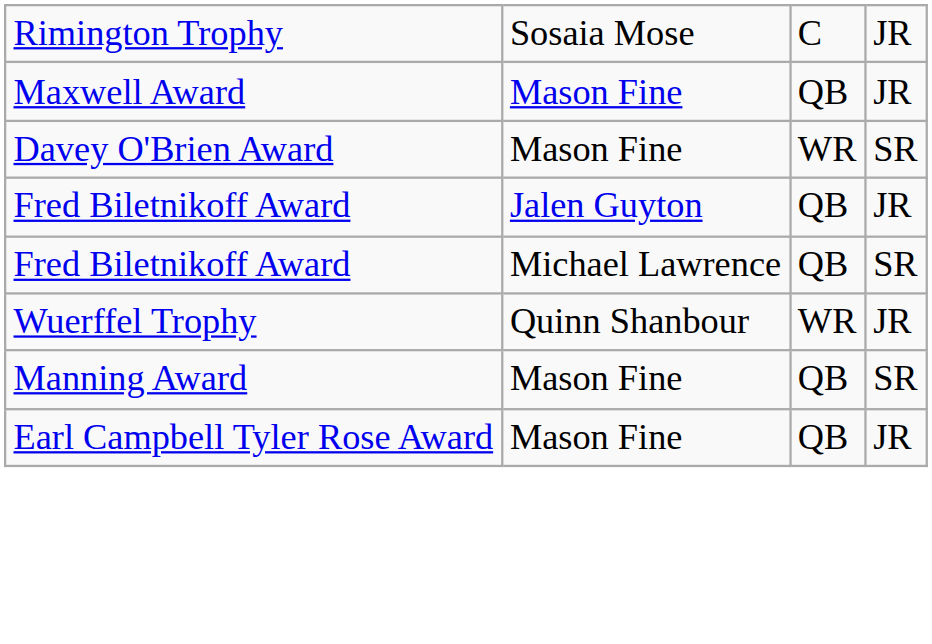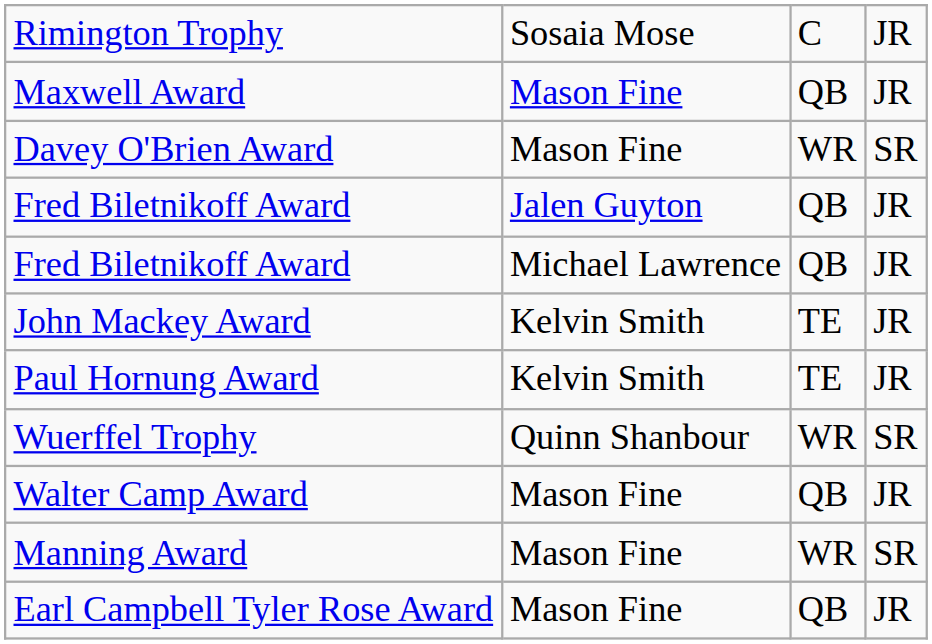 <table class="wikitable">
 <tr>
 <td><a href='#'>Rimington Trophy</a></td>
 <td>Sosaia Mose</td>
 <td>C</td>
 <td>JR</td>
 </tr>
 <tr>
 <td><a href='#'>Maxwell Award</a></td>
 <td><a href='#'>Mason Fine</a></td>
 <td>QB</td>
 <td>JR</td>
 </tr>
 <tr>
 <td><a href='#'>Davey O'Brien Award</a></td>
 <td>Mason Fine</td>
 <td>WR</td>
 <td>SR</td>
 </tr>
 <tr>
 <td><a href='#'>Fred Biletnikoff Award</a></td>
 <td><a href='#'>Jalen Guyton</a></td>
 <td>QB</td>
 <td>JR</td>
 </tr>
 <tr>
 <td><a href='#'>Fred Biletnikoff Award</a></td>
 <td>Michael Lawrence</td>
 <td>QB</td>
-<td>SR</td>
+<td>JR</td>
+</tr>
+<tr>
+<td><a href='#'>John Mackey Award</a></td>
+<td>Kelvin Smith</td>
+<td>TE</td>
+<td>JR</td>
+</tr>
+<tr>
+<td><a href='#'>Paul Hornung Award</a></td>
+<td>Kelvin Smith</td>
+<td>TE</td>
+<td>JR</td>
 </tr>
 <tr>
 <td><a href='#'>Wuerffel Trophy</a></td>
 <td>Quinn Shanbour</td>
 <td>WR</td>
+<td>SR</td>
+</tr>
+<tr>
+<td><a href='#'>Walter Camp Award</a></td>
+<td>Mason Fine</td>
+<td>QB</td>
 <td>JR</td>
 </tr>
 <tr>
 <td><a href='#'>Manning Award</a></td>
 <td>Mason Fine</td>
-<td>QB</td>
+<td>WR</td>
 <td>SR</td>
 </tr>
 <tr>
 <td><a href='#'>Earl Campbell Tyler Rose Award</a></td>
 <td>Mason Fine</td>
 <td>QB</td>
 <td>JR</td>
 </tr>
 </table>
